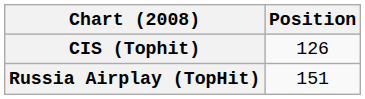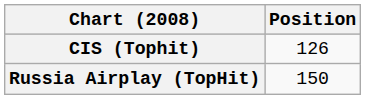 <table class="wikitable plainrowheaders" style="text-align:center;">
 <tr>
 <th scope="col">Chart (2008)</th>
 <th scope="col">Position</th>
 </tr>
 <tr>
 <th scope="row">CIS (Tophit)</th>
 <td>126</td>
 </tr>
 <tr>
 <th scope="row">Russia Airplay (TopHit)</th>
-<td>151</td>
+<td>150</td>
 </tr>
 </table>
